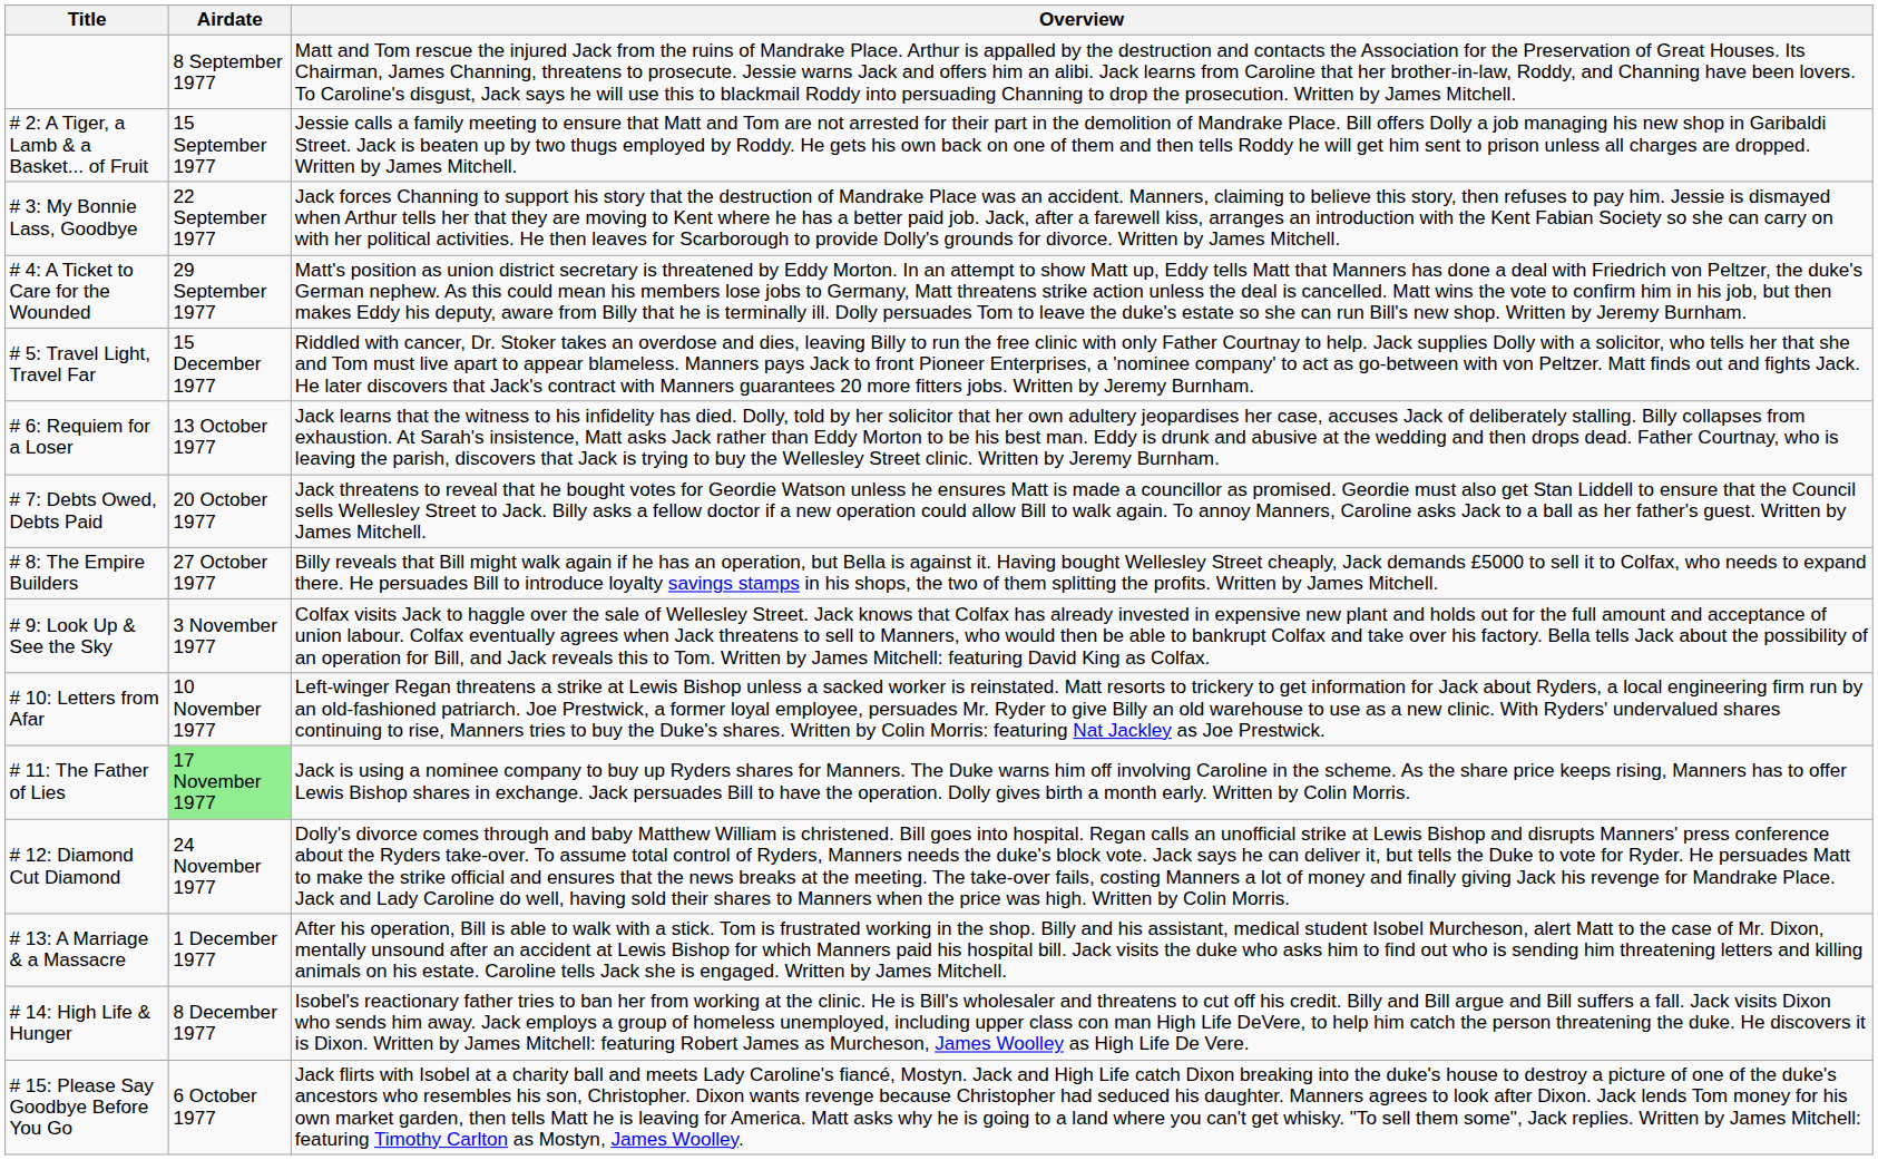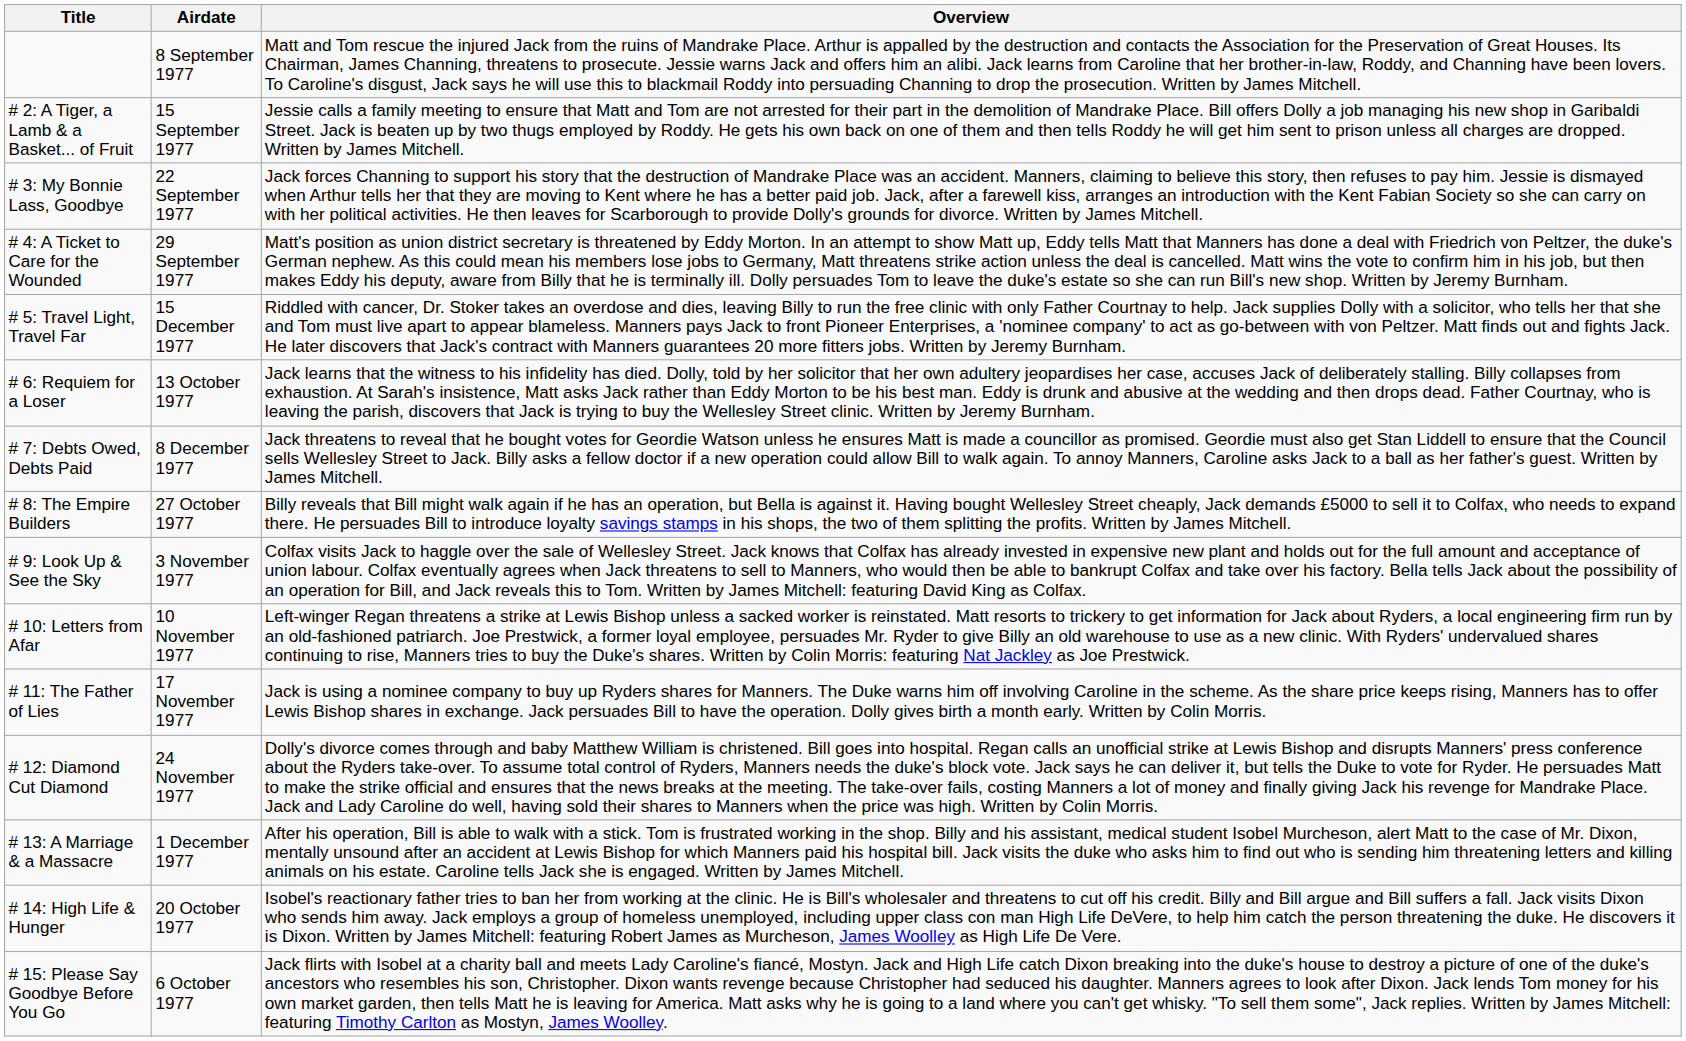 <table class="wikitable" style="font-size: 100%;">
 <tr style="background:#EFEFEF">
 <th>Title</th>
 <th><strong>Airdate</strong></th>
 <th><strong>Overview</strong></th>
 </tr>
 <tr>
 <td></td>
 <td>8 September 1977</td>
 <td>Matt and Tom rescue the injured Jack from the ruins of Mandrake Place.  Arthur is appalled by the destruction and contacts the Association for the Preservation of Great Houses.  Its Chairman, James Channing, threatens to prosecute.  Jessie warns Jack and offers him an alibi.  Jack learns from Caroline that her brother-in-law, Roddy, and Channing have been lovers.  To Caroline's disgust, Jack says he will use this to blackmail Roddy into persuading Channing to drop the prosecution. Written by James Mitchell.</td>
 </tr>
 <tr>
 <td># 2: A Tiger, a Lamb & a Basket... of Fruit</td>
 <td>15 September 1977</td>
 <td>Jessie calls a family meeting to ensure that Matt and Tom are not arrested for their part in the demolition of Mandrake Place.  Bill offers Dolly a job managing his new shop in Garibaldi Street.   Jack is beaten up by two thugs employed by Roddy.  He gets his own back on one of them and then tells Roddy he will get him sent to prison unless all charges are dropped.  Written by James Mitchell.</td>
 </tr>
 <tr>
 <td># 3: My Bonnie Lass, Goodbye</td>
 <td>22 September 1977</td>
 <td>Jack forces Channing to support his story that the destruction of Mandrake Place was an accident.  Manners, claiming to believe this story, then refuses to pay him.  Jessie is dismayed when Arthur tells her that they are moving to Kent where he has a better paid job.  Jack, after a farewell kiss, arranges an introduction with the Kent Fabian Society so she can carry on with her political activities. He then leaves for Scarborough to provide Dolly's grounds for divorce.   Written by James Mitchell.</td>
 </tr>
 <tr>
 <td># 4: A Ticket to Care for the Wounded</td>
 <td>29 September 1977</td>
 <td>Matt's position as union district secretary is threatened by Eddy Morton.  In an attempt to show Matt up, Eddy tells Matt that Manners has done a deal with Friedrich von Peltzer, the duke's German nephew.  As this could mean his members lose jobs to Germany, Matt threatens strike action unless the deal is cancelled.  Matt wins the vote to confirm him in his job, but then makes Eddy his deputy, aware from Billy that he is terminally ill.  Dolly persuades Tom to leave the duke's estate so she can run Bill's new shop. Written by Jeremy Burnham.</td>
 </tr>
 <tr>
 <td># 5: Travel Light, Travel Far</td>
 <td>15 December 1977</td>
 <td>Riddled with cancer, Dr. Stoker takes an overdose and dies, leaving Billy to run the free clinic with only Father Courtnay to help.   Jack supplies Dolly with a solicitor, who tells her that she and Tom must live apart to appear blameless. Manners pays Jack to front Pioneer Enterprises, a 'nominee company' to act as go-between with von Peltzer.  Matt finds out and fights Jack.  He later discovers that Jack's contract with Manners guarantees 20 more fitters jobs. Written by Jeremy Burnham.</td>
 </tr>
 <tr>
 <td># 6: Requiem for a Loser</td>
 <td>13 October 1977</td>
 <td>Jack learns that the witness to his infidelity has died.  Dolly, told by her solicitor that her own adultery jeopardises her case, accuses Jack of deliberately stalling.  Billy collapses from exhaustion.  At Sarah's insistence, Matt asks Jack rather than Eddy Morton to be his best man.  Eddy is drunk and abusive at the wedding and then drops dead.  Father Courtnay, who is leaving the parish, discovers that Jack is trying to buy the Wellesley Street clinic. Written by Jeremy Burnham.</td>
 </tr>
 <tr>
 <td># 7: Debts Owed, Debts Paid</td>
-<td>20 October 1977</td>
+<td>8 December 1977</td>
 <td>Jack threatens to reveal that he bought votes for Geordie Watson unless he ensures Matt is made a councillor as promised.  Geordie must also get Stan Liddell to ensure that the Council sells Wellesley Street to Jack.  Billy asks a fellow doctor if a new operation could allow Bill to walk again.  To annoy Manners, Caroline asks Jack to a ball as her father's guest. Written by James Mitchell.</td>
 </tr>
 <tr>
 <td># 8: The Empire Builders</td>
 <td>27 October 1977</td>
 <td>Billy reveals that Bill might walk again if he has an operation, but Bella is against it.  Having bought Wellesley Street cheaply, Jack demands £5000 to sell it to Colfax, who needs to expand there.  He persuades Bill to introduce loyalty <a href='#'>savings stamps</a> in his shops, the two of them splitting the profits. Written by James Mitchell.</td>
 </tr>
 <tr>
 <td># 9: Look Up & See the Sky</td>
 <td>3 November 1977</td>
 <td>Colfax visits Jack to haggle over the sale of Wellesley Street.  Jack knows that Colfax has already invested in expensive new plant and holds out for the full amount and acceptance of union labour.  Colfax eventually agrees when Jack threatens to sell to Manners, who would then be able to bankrupt Colfax and take over his factory.  Bella tells Jack about the possibility of an operation for Bill, and Jack reveals this to Tom. Written by James Mitchell: featuring David King as Colfax.</td>
 </tr>
 <tr>
 <td># 10: Letters from Afar</td>
 <td>10 November 1977</td>
 <td>Left-winger Regan threatens a strike at Lewis Bishop unless a sacked worker is reinstated.  Matt resorts to trickery to get information for Jack about Ryders, a local engineering firm run by an old-fashioned patriarch.  Joe Prestwick, a former loyal employee, persuades Mr. Ryder to give Billy an old warehouse to use as a new clinic.  With Ryders' undervalued shares continuing to rise, Manners tries to buy the Duke's shares. Written by Colin Morris: featuring <a href='#'>Nat Jackley</a> as Joe Prestwick.</td>
 </tr>
 <tr>
 <td># 11: The Father of Lies</td>
-<td style="background: lightgreen;">17 November 1977</td>
+<td>17 November 1977</td>
 <td>Jack is using a nominee company to buy up Ryders shares for Manners.  The Duke warns him off involving Caroline in the scheme.  As the share price keeps rising, Manners has to offer Lewis Bishop shares in exchange.  Jack persuades Bill to have the operation.  Dolly gives birth a month early. Written by Colin Morris.</td>
 </tr>
 <tr>
 <td># 12: Diamond Cut Diamond</td>
 <td>24 November 1977</td>
 <td>Dolly's divorce comes through and baby Matthew William is christened.  Bill goes into hospital.  Regan calls an unofficial strike at Lewis Bishop and disrupts Manners' press conference about the Ryders take-over.  To assume total control of Ryders, Manners needs the duke's block vote.  Jack says he can deliver it, but tells the Duke to vote for Ryder.  He persuades Matt to make the strike official and ensures that the news breaks at the meeting.  The take-over fails, costing Manners a lot of money and finally giving Jack his revenge for Mandrake Place.  Jack and Lady Caroline do well, having sold their shares to Manners when the price was high. Written by Colin Morris.</td>
 </tr>
 <tr>
 <td># 13: A Marriage & a Massacre</td>
 <td>1 December 1977</td>
 <td>After his operation, Bill is able to walk with a stick.  Tom is frustrated working in the shop.  Billy and his assistant, medical student Isobel Murcheson, alert Matt to the case of Mr. Dixon, mentally unsound after an accident at Lewis Bishop for which Manners paid his hospital bill. Jack visits the duke who asks him to find out who is sending him threatening letters and killing animals on his estate.  Caroline tells Jack she is engaged. Written by James Mitchell.</td>
 </tr>
 <tr>
 <td># 14: High Life & Hunger</td>
-<td>8 December 1977</td>
+<td>20 October 1977</td>
 <td>Isobel's reactionary father tries to ban her from working at the clinic. He is Bill's wholesaler and threatens to cut off his credit.  Billy and Bill argue and Bill suffers a fall.  Jack visits Dixon who sends him away.  Jack employs a group of homeless unemployed, including upper class con man High Life DeVere, to help him catch the person threatening the duke.  He discovers it is Dixon. Written by James Mitchell: featuring Robert James as Murcheson, <a href='#'>James Woolley</a> as High Life De Vere.</td>
 </tr>
 <tr>
 <td># 15: Please Say Goodbye Before You Go</td>
 <td>6 October 1977</td>
 <td>Jack flirts with Isobel at a charity ball and meets Lady Caroline's fiancé, Mostyn.  Jack and High Life catch Dixon breaking into the duke's house to destroy a picture of one of the duke's ancestors who resembles his son, Christopher.  Dixon wants revenge because Christopher had seduced his daughter.  Manners agrees to look after Dixon.  Jack lends Tom money for his own market garden, then tells Matt he is leaving for America.  Matt asks why he is going to a land where you can't get whisky.  "To sell them some", Jack replies.  Written by James Mitchell: featuring <a href='#'>Timothy Carlton</a> as Mostyn, <a href='#'>James Woolley</a>.</td>
 </tr>
 </table>
